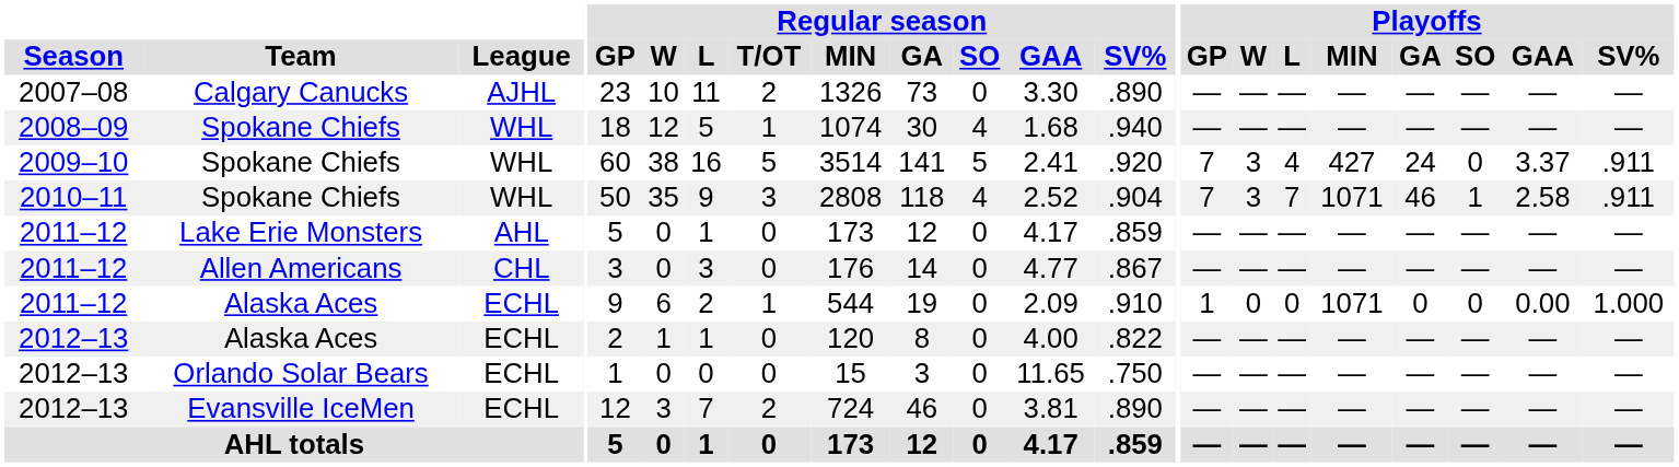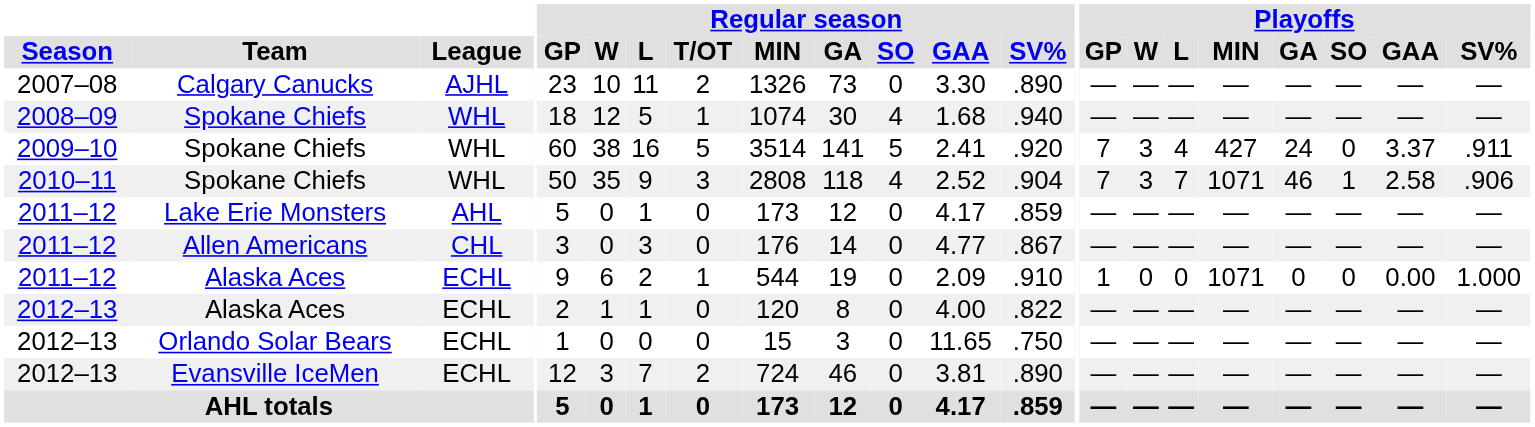 <table border="0" cellpadding="1" cellspacing="0" style="text-align:center; width:75%">
 <tr ALIGN="center" bgcolor="#e0e0e0">
 <th align="center" colspan="3" bgcolor="#ffffff"></th>
 <th align="center" rowspan="99" bgcolor="#ffffff"></th>
 <th align="center" colspan="9" bgcolor="#e0e0e0"><a href='#'>Regular season</a></th>
 <th align="center" rowspan="99" bgcolor="#ffffff"></th>
 <th align="center" colspan="8" bgcolor="#e0e0e0"><a href='#'>Playoffs</a></th>
 </tr>
 <tr ALIGN="center" bgcolor="#e0e0e0">
 <th><a href='#'>Season</a></th>
 <th>Team</th>
 <th>League</th>
 <th>GP</th>
 <th>W</th>
 <th>L</th>
 <th>T/OT</th>
 <th>MIN</th>
 <th>GA</th>
 <th><a href='#'>SO</a></th>
 <th><a href='#'>GAA</a></th>
 <th><a href='#'>SV%</a></th>
 <th>GP</th>
 <th>W</th>
 <th>L</th>
 <th>MIN</th>
 <th>GA</th>
 <th>SO</th>
 <th>GAA</th>
 <th>SV%</th>
 </tr>
 <tr ALIGN="center">
 <td>2007–08</td>
 <td><a href='#'>Calgary Canucks</a></td>
 <td><a href='#'>AJHL</a></td>
 <td>23</td>
 <td>10</td>
 <td>11</td>
 <td>2</td>
 <td>1326</td>
 <td>73</td>
 <td>0</td>
 <td>3.30</td>
 <td>.890</td>
 <td>—</td>
 <td>—</td>
 <td>—</td>
 <td>—</td>
 <td>—</td>
 <td>—</td>
 <td>—</td>
 <td>—</td>
 </tr>
 <tr ALIGN="center" bgcolor="#f0f0f0">
 <td><a href='#'>2008–09</a></td>
 <td><a href='#'>Spokane Chiefs</a></td>
 <td><a href='#'>WHL</a></td>
 <td>18</td>
 <td>12</td>
 <td>5</td>
 <td>1</td>
 <td>1074</td>
 <td>30</td>
 <td>4</td>
 <td>1.68</td>
 <td>.940</td>
 <td>—</td>
 <td>—</td>
 <td>—</td>
 <td>—</td>
 <td>—</td>
 <td>—</td>
 <td>—</td>
 <td>—</td>
 </tr>
 <tr ALIGN="center">
 <td><a href='#'>2009–10</a></td>
 <td>Spokane Chiefs</td>
 <td>WHL</td>
 <td>60</td>
 <td>38</td>
 <td>16</td>
 <td>5</td>
 <td>3514</td>
 <td>141</td>
 <td>5</td>
 <td>2.41</td>
 <td>.920</td>
 <td>7</td>
 <td>3</td>
 <td>4</td>
 <td>427</td>
 <td>24</td>
 <td>0</td>
 <td>3.37</td>
 <td>.911</td>
 </tr>
 <tr ALIGN="center" bgcolor="#f0f0f0">
 <td><a href='#'>2010–11</a></td>
 <td>Spokane Chiefs</td>
 <td>WHL</td>
 <td>50</td>
 <td>35</td>
 <td>9</td>
 <td>3</td>
 <td>2808</td>
 <td>118</td>
 <td>4</td>
 <td>2.52</td>
 <td>.904</td>
 <td>7</td>
 <td>3</td>
 <td>7</td>
 <td>1071</td>
 <td>46</td>
 <td>1</td>
 <td>2.58</td>
-<td>.911</td>
+<td>.906</td>
 </tr>
 <tr ALIGN="center">
 <td><a href='#'>2011–12</a></td>
 <td><a href='#'>Lake Erie Monsters</a></td>
 <td><a href='#'>AHL</a></td>
 <td>5</td>
 <td>0</td>
 <td>1</td>
 <td>0</td>
 <td>173</td>
 <td>12</td>
 <td>0</td>
 <td>4.17</td>
 <td>.859</td>
 <td>—</td>
 <td>—</td>
 <td>—</td>
 <td>—</td>
 <td>—</td>
 <td>—</td>
 <td>—</td>
 <td>—</td>
 </tr>
 <tr ALIGN="center" bgcolor="#f0f0f0">
 <td><a href='#'>2011–12</a></td>
 <td><a href='#'>Allen Americans</a></td>
 <td><a href='#'>CHL</a></td>
 <td>3</td>
 <td>0</td>
 <td>3</td>
 <td>0</td>
 <td>176</td>
 <td>14</td>
 <td>0</td>
 <td>4.77</td>
 <td>.867</td>
 <td>—</td>
 <td>—</td>
 <td>—</td>
 <td>—</td>
 <td>—</td>
 <td>—</td>
 <td>—</td>
 <td>—</td>
 </tr>
 <tr ALIGN="center">
 <td><a href='#'>2011–12</a></td>
 <td><a href='#'>Alaska Aces</a></td>
 <td><a href='#'>ECHL</a></td>
 <td>9</td>
 <td>6</td>
 <td>2</td>
 <td>1</td>
 <td>544</td>
 <td>19</td>
 <td>0</td>
 <td>2.09</td>
 <td>.910</td>
 <td>1</td>
 <td>0</td>
 <td>0</td>
 <td>1071</td>
 <td>0</td>
 <td>0</td>
 <td>0.00</td>
 <td>1.000</td>
 </tr>
 <tr ALIGN="center" bgcolor="#f0f0f0">
 <td><a href='#'>2012–13</a></td>
 <td>Alaska Aces</td>
 <td>ECHL</td>
 <td>2</td>
 <td>1</td>
 <td>1</td>
 <td>0</td>
 <td>120</td>
 <td>8</td>
 <td>0</td>
 <td>4.00</td>
 <td>.822</td>
 <td>—</td>
 <td>—</td>
 <td>—</td>
 <td>—</td>
 <td>—</td>
 <td>—</td>
 <td>—</td>
 <td>—</td>
 </tr>
 <tr ALIGN="center">
 <td>2012–13</td>
 <td><a href='#'>Orlando Solar Bears</a></td>
 <td>ECHL</td>
 <td>1</td>
 <td>0</td>
 <td>0</td>
 <td>0</td>
 <td>15</td>
 <td>3</td>
 <td>0</td>
 <td>11.65</td>
 <td>.750</td>
 <td>—</td>
 <td>—</td>
 <td>—</td>
 <td>—</td>
 <td>—</td>
 <td>—</td>
 <td>—</td>
 <td>—</td>
 </tr>
 <tr ALIGN="center" bgcolor="#f0f0f0">
 <td>2012–13</td>
 <td><a href='#'>Evansville IceMen</a></td>
 <td>ECHL</td>
 <td>12</td>
 <td>3</td>
 <td>7</td>
 <td>2</td>
 <td>724</td>
 <td>46</td>
 <td>0</td>
 <td>3.81</td>
 <td>.890</td>
 <td>—</td>
 <td>—</td>
 <td>—</td>
 <td>—</td>
 <td>—</td>
 <td>—</td>
 <td>—</td>
 <td>—</td>
 </tr>
 <tr ALIGN="center" bgcolor="#e0e0e0">
 <th colspan="3" align="center">AHL totals</th>
 <th>5</th>
 <th>0</th>
 <th>1</th>
 <th>0</th>
 <th>173</th>
 <th>12</th>
 <th>0</th>
 <th>4.17</th>
 <th>.859</th>
 <th>—</th>
 <th>—</th>
 <th>—</th>
 <th>—</th>
 <th>—</th>
 <th>—</th>
 <th>—</th>
 <th>—</th>
 </tr>
 </table>
